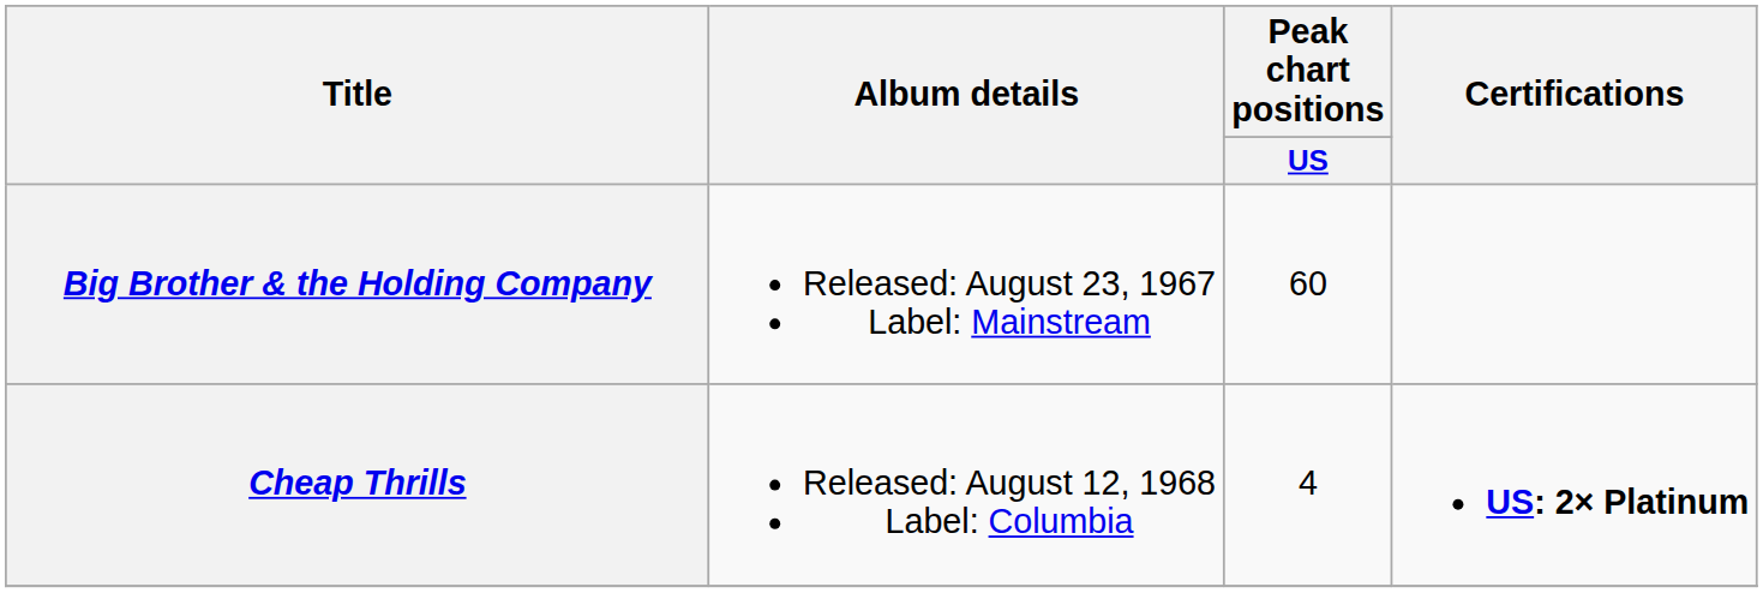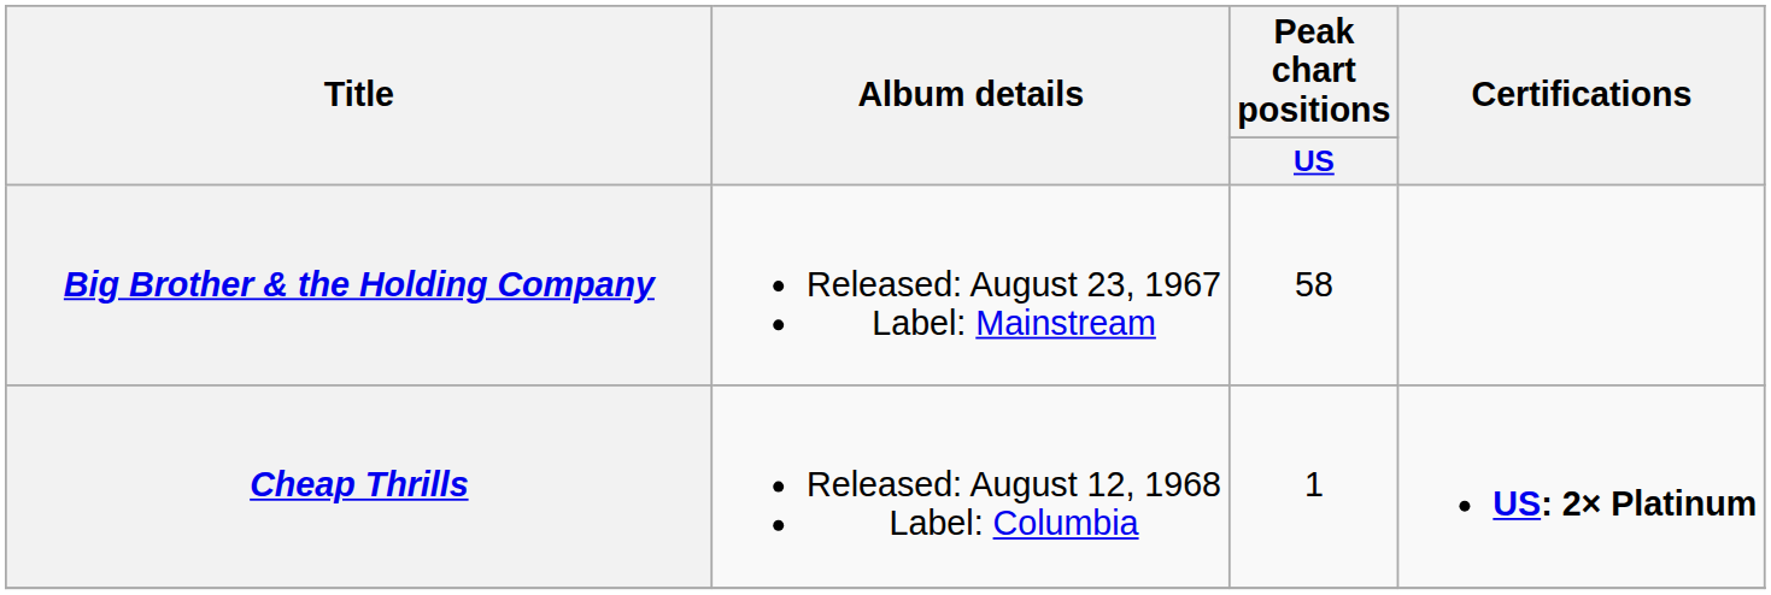 <table class="wikitable plainrowheaders" style="text-align:center;">
 <tr>
 <th rowspan="2" style="width:20em;">Title</th>
 <th rowspan="2">Album details</th>
 <th>Peak chart positions</th>
 <th rowspan="2">Certifications</th>
 </tr>
 <tr>
 <th scope="col" style="width:2.5em;font-size:85%"><a href='#'>US</a><br></th>
 </tr>
 <tr>
 <th scope="row"><em><a href='#'>Big Brother & the Holding Company</a></em></th>
 <td><br><ul><li>Released: August 23, 1967</li><li>Label: <a href='#'>Mainstream</a></li></ul></td>
-<td>60</td>
+<td>58</td>
 <td></td>
 </tr>
 <tr>
 <th scope="row"><em><a href='#'>Cheap Thrills</a></em></th>
 <td><br><ul><li>Released: August 12, 1968</li><li>Label: <a href='#'>Columbia</a></li></ul></td>
-<td>4</td>
+<td>1</td>
 <td><strong><br><ul><li><a href='#'>US</a>: 2× Platinum</li></ul></strong></td>
 </tr>
 <tr>
 </tr>
 </table>
